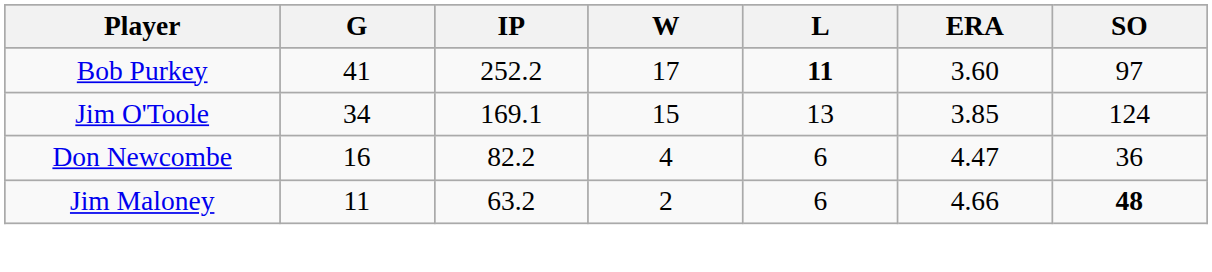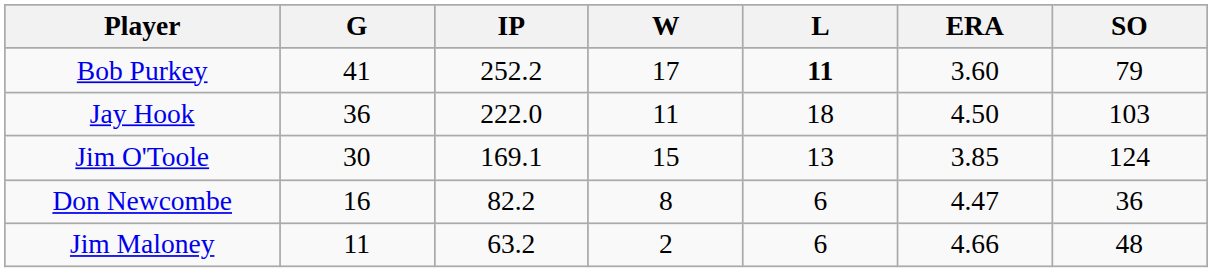 <table class="wikitable sortable">
 <tr>
 <th bgcolor="#DDDDFF" width="16%">Player</th>
 <th bgcolor="#DDDDFF" width="9%">G</th>
 <th bgcolor="#DDDDFF" width="9%">IP</th>
 <th bgcolor="#DDDDFF" width="9%">W</th>
 <th bgcolor="#DDDDFF" width="9%">L</th>
 <th bgcolor="#DDDDFF" width="9%">ERA</th>
 <th bgcolor="#DDDDFF" width="9%">SO</th>
 </tr>
 <tr align="center">
 <td><a href='#'>Bob Purkey</a></td>
 <td>41</td>
 <td>252.2</td>
 <td>17</td>
 <td><strong>11</strong></td>
 <td>3.60</td>
-<td>97</td>
+<td>79</td>
+</tr>
+<tr align=center>
+<td><a href='#'>Jay Hook</a></td>
+<td>36</td>
+<td>222.0</td>
+<td>11</td>
+<td>18</td>
+<td>4.50</td>
+<td>103</td>
 </tr>
 <tr align=center>
 <td><a href='#'>Jim O'Toole</a></td>
-<td>34</td>
+<td>30</td>
 <td>169.1</td>
 <td>15</td>
 <td>13</td>
 <td>3.85</td>
 <td>124</td>
 </tr>
 <tr align=center>
 <td><a href='#'>Don Newcombe</a></td>
 <td>16</td>
 <td>82.2</td>
-<td>4</td>
+<td>8</td>
 <td>6</td>
 <td>4.47</td>
 <td>36</td>
 </tr>
 <tr align=center>
 <td><a href='#'>Jim Maloney</a></td>
 <td>11</td>
 <td>63.2</td>
 <td>2</td>
 <td>6</td>
 <td>4.66</td>
-<td><strong>48</strong></td>
+<td>48</td>
 </tr>
 </table>
